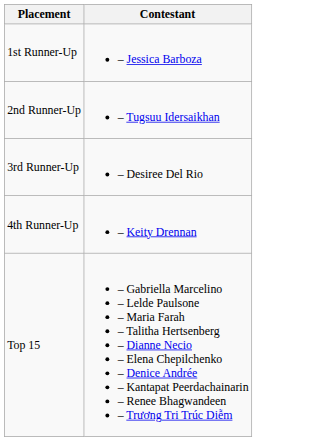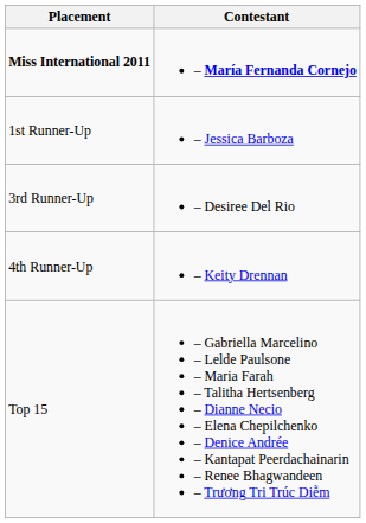 <table class="wikitable sortable" style="font-size:95%;">
 <tr>
 <th>Placement</th>
 <th>Contestant</th>
 </tr>
 <tr>
+<td><strong>Miss International 2011</strong></td>
+<td><br><ul><li><strong></strong> – <strong><a href='#'>María Fernanda Cornejo</a></strong></li></ul></td>
+</tr>
+<tr>
 <td>1st Runner-Up</td>
 <td><br><ul><li> – <a href='#'>Jessica Barboza</a></li></ul></td>
-</tr>
-<tr>
-<td>2nd Runner-Up</td>
-<td><br><ul><li> – <a href='#'>Tugsuu Idersaikhan</a></li></ul></td>
 </tr>
 <tr>
 <td>3rd Runner-Up</td>
 <td><br><ul><li> – Desiree Del Rio</li></ul></td>
 </tr>
 <tr>
 <td>4th Runner-Up</td>
 <td><br><ul><li> – <a href='#'>Keity Drennan</a></li></ul></td>
 </tr>
 <tr>
 <td>Top 15</td>
 <td><br><ul><li> – Gabriella Marcelino</li><li> – Lelde Paulsone</li><li> – Maria Farah</li><li> – Talitha Hertsenberg</li><li> – <a href='#'>Dianne Necio</a></li><li> – Elena Chepilchenko</li><li> – <a href='#'>Denice Andrée</a></li><li> – Kantapat Peerdachainarin</li><li> – Renee Bhagwandeen</li><li> – <a href='#'>Trương Tri Trúc Diễm</a></li></ul></td>
 </tr>
 </table>
